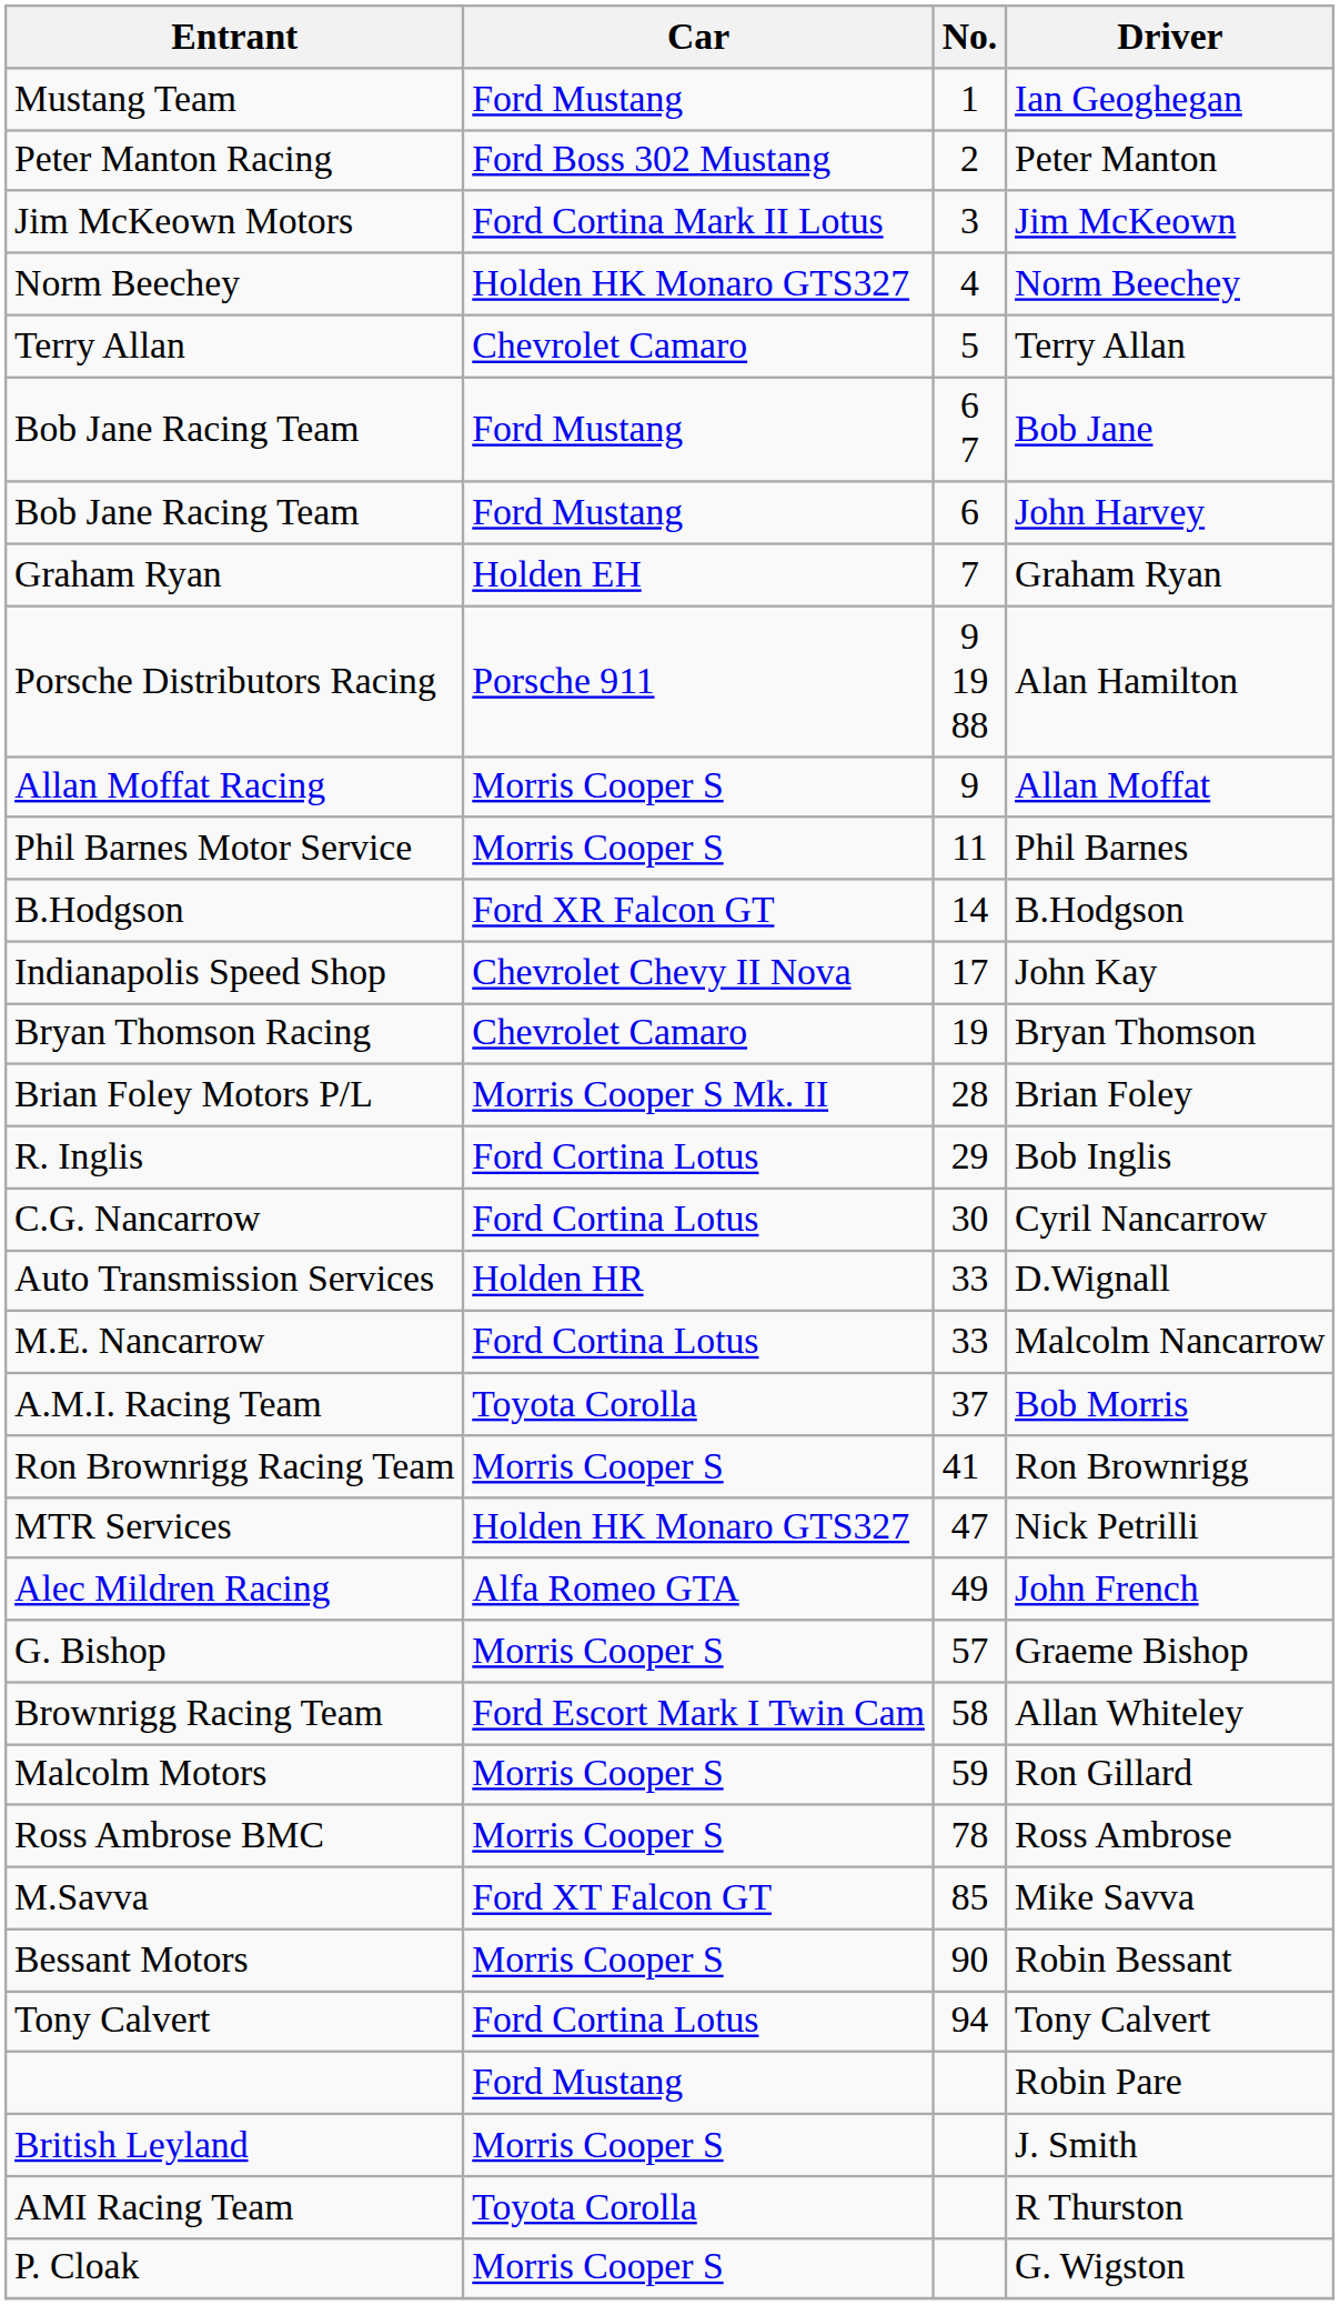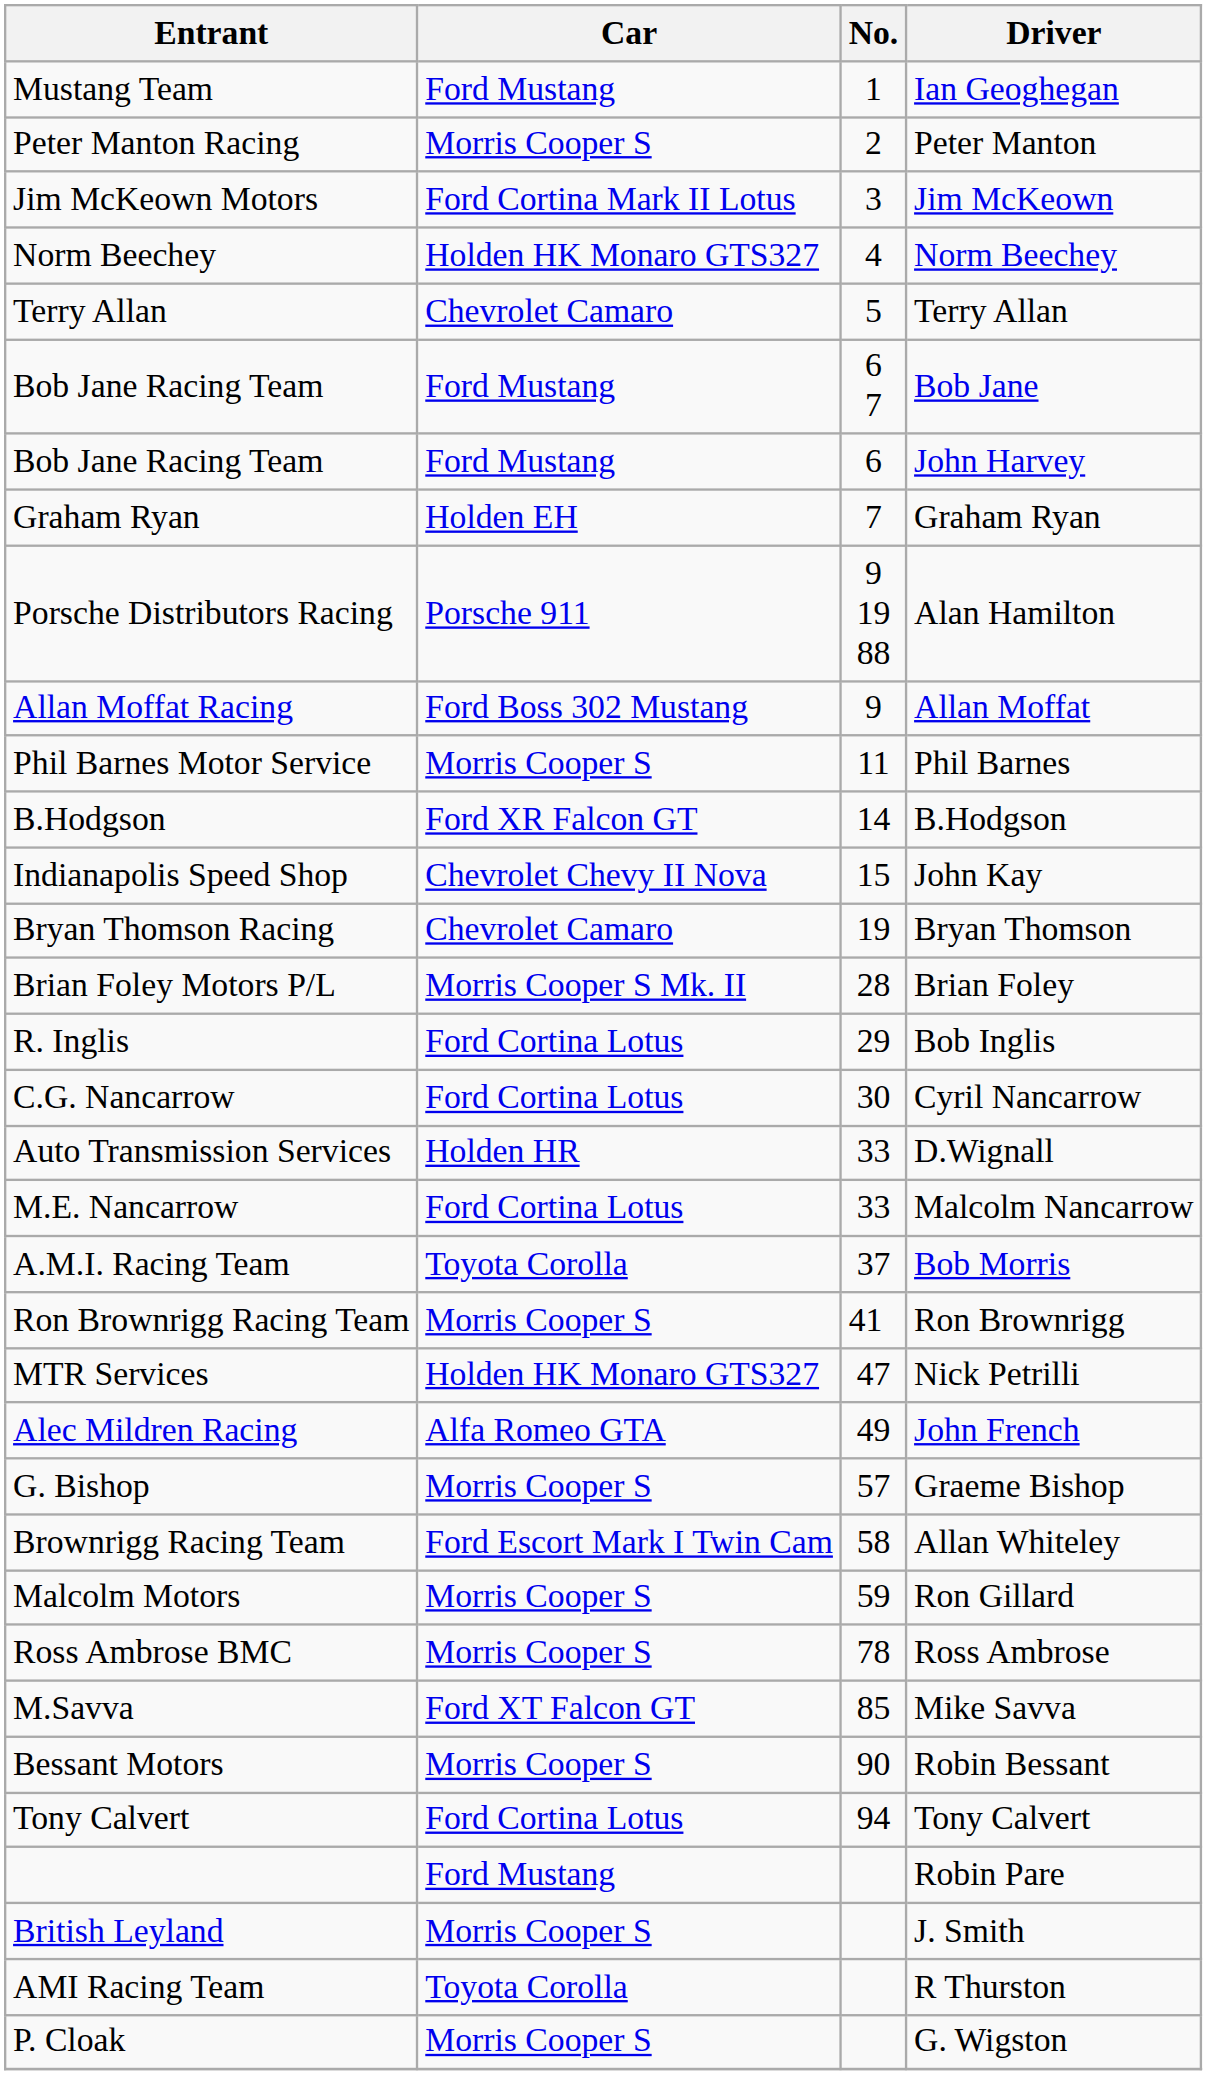 <table class="wikitable" style="font-size: 90%">
 <tr>
 <th>Entrant</th>
 <th>Car</th>
 <th>No.</th>
 <th>Driver</th>
 </tr>
 <tr>
 <td>Mustang Team</td>
 <td><a href='#'>Ford Mustang</a></td>
 <td align="center">1</td>
 <td> <a href='#'>Ian Geoghegan</a></td>
 </tr>
 <tr>
 <td>Peter Manton Racing</td>
-<td><a href='#'>Ford Boss 302 Mustang</a></td>
+<td><a href='#'>Morris Cooper S</a></td>
 <td align="center">2</td>
 <td> Peter Manton</td>
 </tr>
 <tr>
 <td>Jim McKeown Motors</td>
 <td><a href='#'>Ford Cortina Mark II Lotus</a></td>
 <td align="center">3</td>
 <td> <a href='#'>Jim McKeown</a></td>
 </tr>
 <tr>
 <td>Norm Beechey</td>
 <td><a href='#'>Holden HK Monaro GTS327</a></td>
 <td align="center">4</td>
 <td> <a href='#'>Norm Beechey</a></td>
 </tr>
 <tr>
 <td>Terry Allan</td>
 <td><a href='#'>Chevrolet Camaro</a></td>
 <td align="center">5</td>
 <td> Terry Allan</td>
 </tr>
 <tr>
 <td>Bob Jane Racing Team</td>
 <td><a href='#'>Ford Mustang</a></td>
 <td align="center">6<br>7</td>
 <td> <a href='#'>Bob Jane</a></td>
 </tr>
 <tr>
 <td>Bob Jane Racing Team</td>
 <td><a href='#'>Ford Mustang</a></td>
 <td align="center">6</td>
 <td> <a href='#'>John Harvey</a></td>
 </tr>
 <tr>
 <td>Graham Ryan</td>
 <td><a href='#'>Holden EH</a></td>
 <td align="center">7</td>
 <td>Graham Ryan</td>
 </tr>
 <tr>
 <td>Porsche Distributors Racing</td>
 <td><a href='#'>Porsche 911</a></td>
 <td align="center">9<br>19<br>88</td>
 <td> Alan Hamilton</td>
 </tr>
 <tr>
 <td><a href='#'>Allan Moffat Racing</a></td>
-<td><a href='#'>Morris Cooper S</a></td>
+<td><a href='#'>Ford Boss 302 Mustang</a></td>
 <td align="center">9</td>
 <td> <a href='#'>Allan Moffat</a></td>
 </tr>
 <tr>
 <td>Phil Barnes Motor Service</td>
 <td><a href='#'>Morris Cooper S</a></td>
 <td align="center">11</td>
 <td> Phil Barnes</td>
 </tr>
 <tr>
 <td>B.Hodgson</td>
 <td><a href='#'>Ford XR Falcon GT</a></td>
 <td align="center">14</td>
 <td> B.Hodgson</td>
 </tr>
 <tr>
 <td>Indianapolis Speed Shop</td>
 <td><a href='#'>Chevrolet Chevy II Nova</a></td>
-<td align="center">17</td>
+<td align="center">15</td>
 <td> John Kay</td>
 </tr>
 <tr>
 <td>Bryan Thomson Racing</td>
 <td><a href='#'>Chevrolet Camaro</a></td>
 <td align="center">19</td>
 <td> Bryan Thomson</td>
 </tr>
 <tr>
 <td>Brian Foley Motors P/L</td>
 <td><a href='#'>Morris Cooper S Mk. II</a></td>
 <td align="center">28</td>
 <td> Brian Foley</td>
 </tr>
 <tr>
 <td>R. Inglis</td>
 <td><a href='#'>Ford Cortina Lotus</a></td>
 <td align="center">29</td>
 <td> Bob Inglis</td>
 </tr>
 <tr>
 <td>C.G. Nancarrow</td>
 <td><a href='#'>Ford Cortina Lotus</a></td>
 <td align="center">30</td>
 <td> Cyril Nancarrow</td>
 </tr>
 <tr>
 <td>Auto Transmission Services</td>
 <td><a href='#'>Holden HR</a></td>
 <td align="center">33</td>
 <td> D.Wignall</td>
 </tr>
 <tr>
 <td>M.E. Nancarrow</td>
 <td><a href='#'>Ford Cortina Lotus</a></td>
 <td align="center">33</td>
 <td> Malcolm Nancarrow</td>
 </tr>
 <tr>
 <td>A.M.I. Racing Team</td>
 <td><a href='#'>Toyota Corolla</a></td>
 <td align="center">37</td>
 <td> <a href='#'>Bob Morris</a></td>
 </tr>
 <tr>
 <td>Ron Brownrigg Racing Team</td>
 <td><a href='#'>Morris Cooper S</a></td>
 <td>41</td>
 <td> Ron Brownrigg</td>
 </tr>
 <tr>
 <td>MTR Services</td>
 <td><a href='#'>Holden HK Monaro GTS327</a></td>
 <td align="center">47</td>
 <td> Nick Petrilli</td>
 </tr>
 <tr>
 <td><a href='#'>Alec Mildren Racing</a></td>
 <td><a href='#'>Alfa Romeo GTA</a></td>
 <td align="center">49</td>
 <td> <a href='#'>John French</a></td>
 </tr>
 <tr>
 <td>G. Bishop</td>
 <td><a href='#'>Morris Cooper S</a></td>
 <td align="center">57</td>
 <td> Graeme Bishop</td>
 </tr>
 <tr>
 <td>Brownrigg Racing Team</td>
 <td><a href='#'>Ford Escort Mark I Twin Cam</a></td>
 <td align="center">58</td>
 <td> Allan Whiteley</td>
 </tr>
 <tr>
 <td>Malcolm Motors</td>
 <td><a href='#'>Morris Cooper S</a></td>
 <td align="center">59</td>
 <td> Ron Gillard</td>
 </tr>
 <tr>
 <td>Ross Ambrose BMC</td>
 <td><a href='#'>Morris Cooper S</a></td>
 <td align="center">78</td>
 <td> Ross Ambrose</td>
 </tr>
 <tr>
 <td>M.Savva</td>
 <td><a href='#'>Ford XT Falcon GT</a></td>
 <td align="center">85</td>
 <td> Mike Savva</td>
 </tr>
 <tr>
 <td>Bessant Motors</td>
 <td><a href='#'>Morris Cooper S</a></td>
 <td align="center">90</td>
 <td> Robin Bessant</td>
 </tr>
 <tr>
 <td>Tony Calvert</td>
 <td><a href='#'>Ford Cortina Lotus</a></td>
 <td align="center">94</td>
 <td> Tony Calvert</td>
 </tr>
 <tr>
 <td></td>
 <td><a href='#'>Ford Mustang</a></td>
 <td></td>
 <td> Robin Pare</td>
 </tr>
 <tr>
 <td><a href='#'>British Leyland</a></td>
 <td><a href='#'>Morris Cooper S</a></td>
 <td></td>
 <td> J. Smith</td>
 </tr>
 <tr>
 <td>AMI Racing Team</td>
 <td><a href='#'>Toyota Corolla</a></td>
 <td></td>
 <td> R Thurston</td>
 </tr>
 <tr>
 <td>P. Cloak</td>
 <td><a href='#'>Morris Cooper S</a></td>
 <td align="center"></td>
 <td> G. Wigston</td>
 </tr>
 <tr>
 </tr>
 </table>
